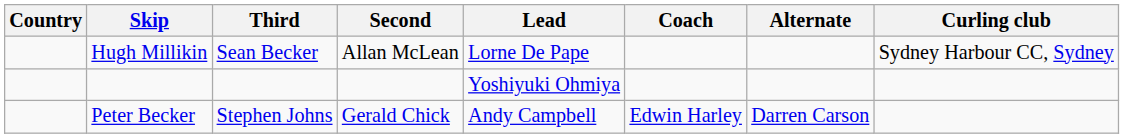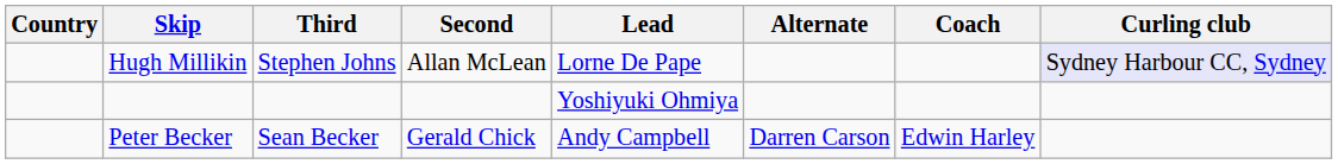 <table class="wikitable">
 <tr>
 <th>Country</th>
 <th><a href='#'>Skip</a></th>
 <th>Third</th>
 <th>Second</th>
 <th>Lead</th>
+<th>Alternate</th>
 <th>Coach</th>
-<th>Alternate</th>
 <th>Curling club</th>
 </tr>
 <tr>
 <td></td>
 <td><a href='#'>Hugh Millikin</a></td>
-<td><a href='#'>Sean Becker</a></td>
+<td><a href='#'>Stephen Johns</a></td>
 <td>Allan McLean</td>
 <td><a href='#'>Lorne De Pape</a></td>
 <td></td>
 <td></td>
-<td>Sydney Harbour CC, <a href='#'>Sydney</a></td>
+<td style="background: lavender;">Sydney Harbour CC, <a href='#'>Sydney</a></td>
 </tr>
 <tr>
 <td></td>
 <td></td>
 <td></td>
 <td></td>
 <td><a href='#'>Yoshiyuki Ohmiya</a></td>
 <td></td>
 <td></td>
 <td></td>
 </tr>
 <tr>
 <td></td>
 <td><a href='#'>Peter Becker</a></td>
-<td><a href='#'>Stephen Johns</a></td>
+<td><a href='#'>Sean Becker</a></td>
 <td><a href='#'>Gerald Chick</a></td>
 <td><a href='#'>Andy Campbell</a></td>
+<td><a href='#'>Darren Carson</a></td>
 <td><a href='#'>Edwin Harley</a></td>
-<td><a href='#'>Darren Carson</a></td>
 <td></td>
 </tr>
 </table>
